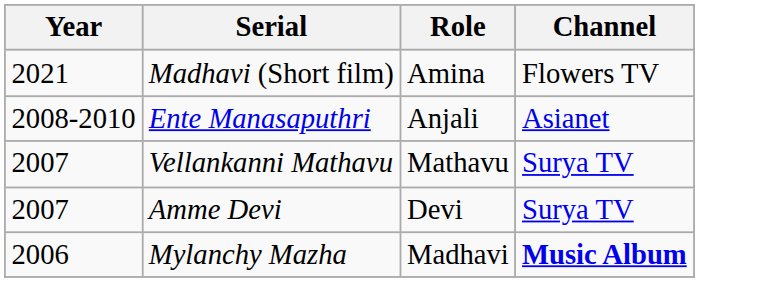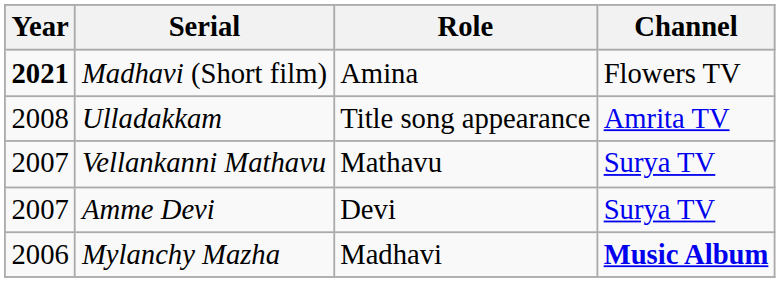 <table class="wikitable">
 <tr style="background:#ccc; text-align:center;">
 <th>Year</th>
 <th>Serial</th>
 <th>Role</th>
 <th>Channel</th>
 </tr>
 <tr>
-<td>2021</td>
+<td><strong>2021</strong></td>
 <td><em>Madhavi</em> (Short film)</td>
 <td>Amina</td>
 <td>Flowers TV</td>
 </tr>
 <tr>
-<td>2008-2010</td>
-<td><em><a href='#'>Ente Manasaputhri</a></em></td>
-<td>Anjali</td>
-<td><a href='#'>Asianet</a></td>
+<td>2008</td>
+<td><em>Ulladakkam</em></td>
+<td>Title song appearance</td>
+<td><a href='#'>Amrita TV</a></td>
 </tr>
 <tr>
 <td>2007</td>
 <td><em>Vellankanni Mathavu</em></td>
 <td>Mathavu</td>
 <td><a href='#'>Surya TV</a></td>
 </tr>
 <tr>
 <td>2007</td>
 <td><em>Amme Devi</em></td>
 <td>Devi</td>
 <td><a href='#'>Surya TV</a></td>
 </tr>
 <tr>
 <td>2006</td>
 <td><em>Mylanchy Mazha</em></td>
 <td>Madhavi</td>
 <td><strong><a href='#'>Music Album</a></strong></td>
 </tr>
 </table>
